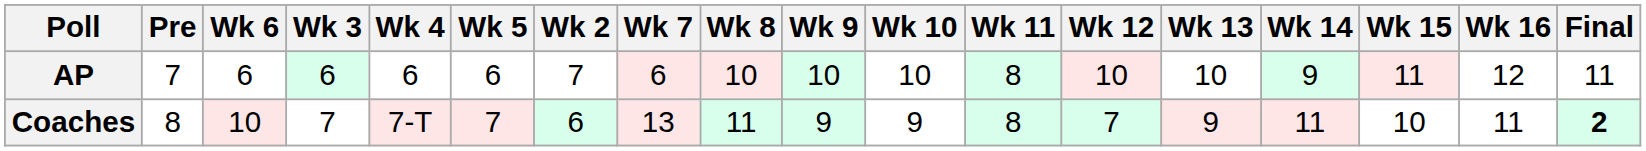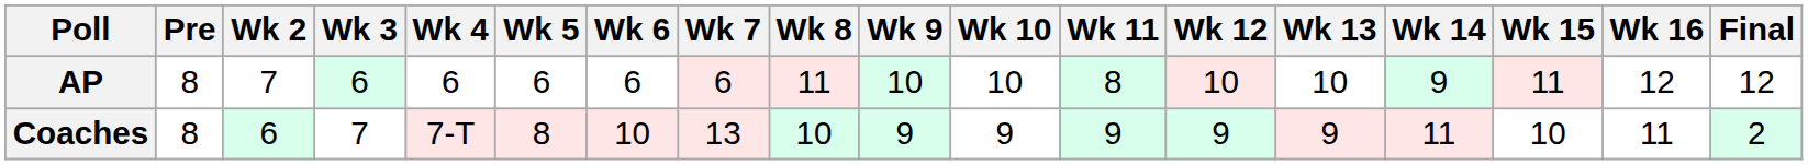 <table class="wikitable" style="white-space:nowrap;">
 <tr>
 <th>Poll</th>
 <th>Pre</th>
-<th>Wk 6</th>
+<th>Wk 2</th>
 <th>Wk 3</th>
 <th>Wk 4</th>
 <th>Wk 5</th>
-<th>Wk 2</th>
+<th>Wk 6</th>
 <th>Wk 7</th>
 <th>Wk 8</th>
 <th>Wk 9</th>
 <th>Wk 10</th>
 <th>Wk 11</th>
 <th>Wk 12</th>
 <th>Wk 13</th>
 <th>Wk 14</th>
 <th>Wk 15</th>
 <th>Wk 16</th>
 <th>Final</th>
 </tr>
 <tr style="text-align:center;">
 <th>AP</th>
+<td style="background:#FFF;">8</td>
 <td style="background:#FFF;">7</td>
-<td style="background:#FFF;">6</td>
 <td style="background:#D8FFEB;">6</td>
 <td style="background:#FFF;">6</td>
 <td style="background:#FFF;">6</td>
-<td style="background:#FFF;">7</td>
+<td style="background:#FFF;">6</td>
 <td style="background:#FFE6E6;">6</td>
-<td style="background:#FFE6E6;">10</td>
+<td style="background:#FFE6E6;">11</td>
 <td style="background:#D8FFEB;">10</td>
 <td style="background:#FFF;">10</td>
 <td style="background:#D8FFEB;">8</td>
 <td style="background:#FFE6E6;">10</td>
 <td style="background:#FFF;">10</td>
 <td style="background:#D8FFEB;">9</td>
 <td style="background:#FFE6E6;">11</td>
 <td style="background:#FFF;">12</td>
-<td style="background:#FFF;">11</td>
+<td style="background:#FFF;">12</td>
 </tr>
 <tr style="text-align:center;">
 <th>Coaches</th>
 <td style="background:#FFF;">8</td>
-<td style="background:#FFE6E6;">10</td>
+<td style="background:#D8FFEB;">6</td>
 <td style="background:#FFF;">7</td>
 <td style="background:#FFE6E6;">7-T</td>
-<td style="background:#FFE6E6;">7</td>
-<td style="background:#D8FFEB;">6</td>
+<td style="background:#FFE6E6;">8</td>
+<td style="background:#FFE6E6;">10</td>
 <td style="background:#FFE6E6;">13</td>
-<td style="background:#D8FFEB;">11</td>
+<td style="background:#D8FFEB;">10</td>
 <td style="background:#D8FFEB;">9</td>
 <td style="background:#FFF;">9</td>
-<td style="background:#D8FFEB;">8</td>
-<td style="background:#D8FFEB;">7</td>
+<td style="background:#D8FFEB;">9</td>
+<td style="background:#D8FFEB;">9</td>
 <td style="background:#FFE6E6;">9</td>
 <td style="background:#FFE6E6;">11</td>
 <td style="background:#FFF;">10</td>
 <td style="background:#FFF;">11</td>
-<td style="background:#D8FFEB;"><strong>2</strong></td>
+<td style="background:#D8FFEB;">2</td>
 </tr>
 </table>
